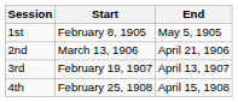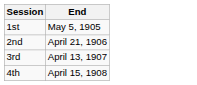 <table class="wikitable">
 <tr>
 <th>Session</th>
-<th>Start</th>
 <th>End</th>
 </tr>
 <tr>
 <td>1st</td>
-<td>February 8, 1905</td>
 <td>May 5, 1905</td>
 </tr>
 <tr>
 <td>2nd</td>
-<td>March 13, 1906</td>
 <td>April 21, 1906</td>
 </tr>
 <tr>
 <td>3rd</td>
-<td>February 19, 1907</td>
 <td>April 13, 1907</td>
 </tr>
 <tr>
 <td>4th</td>
-<td>February 25, 1908</td>
 <td>April 15, 1908</td>
 </tr>
 </table>
